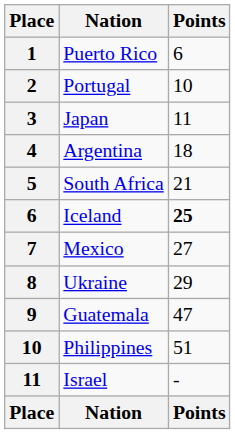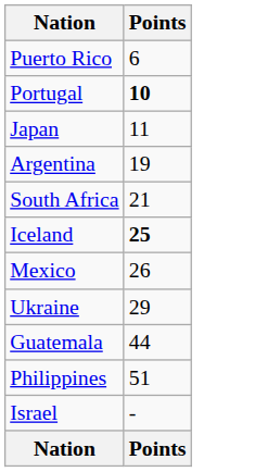 <table class="wikitable" style="font-size: 95%">
 <tr>
-<th>Place</th>
 <th>Nation</th>
 <th>Points</th>
 </tr>
 <tr>
-<th>1</th>
 <td> <a href='#'>Puerto Rico</a></td>
 <td>6</td>
 </tr>
 <tr>
-<th>2</th>
 <td> <a href='#'>Portugal</a></td>
-<td>10</td>
+<td><strong>10</strong></td>
 </tr>
 <tr>
-<th>3</th>
 <td> <a href='#'>Japan</a></td>
 <td>11</td>
 </tr>
 <tr>
-<th>4</th>
 <td> <a href='#'>Argentina</a></td>
-<td>18</td>
+<td>19</td>
 </tr>
 <tr>
-<th>5</th>
 <td> <a href='#'>South Africa</a></td>
 <td>21</td>
 </tr>
 <tr>
-<th>6</th>
 <td> <a href='#'>Iceland</a></td>
 <td><strong>25</strong></td>
 </tr>
 <tr>
-<th>7</th>
 <td> <a href='#'>Mexico</a></td>
-<td>27</td>
+<td>26</td>
 </tr>
 <tr>
-<th>8</th>
 <td> <a href='#'>Ukraine</a></td>
 <td>29</td>
 </tr>
 <tr>
-<th>9</th>
 <td> <a href='#'>Guatemala</a></td>
-<td>47</td>
+<td>44</td>
 </tr>
 <tr>
-<th>10</th>
 <td> <a href='#'>Philippines</a></td>
 <td>51</td>
 </tr>
 <tr>
-<th>11</th>
 <td> <a href='#'>Israel</a></td>
 <td>-</td>
 </tr>
 <tr>
-<th>Place</th>
 <th>Nation</th>
 <th>Points</th>
 </tr>
 </table>
